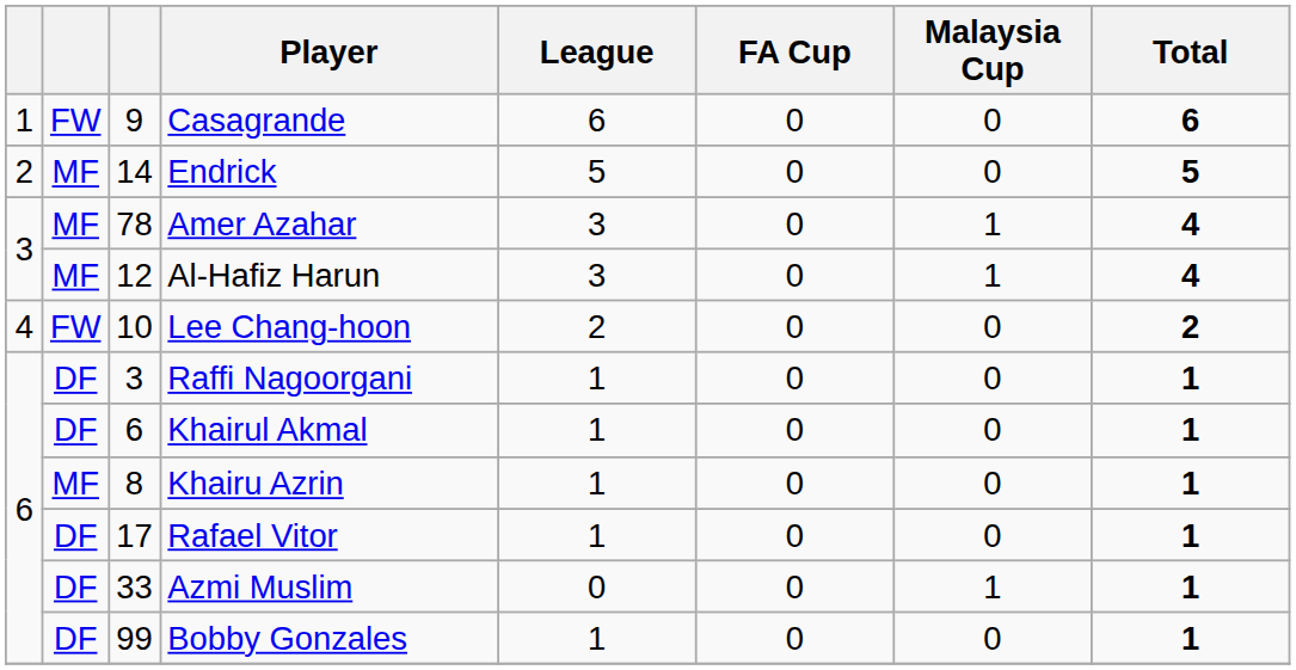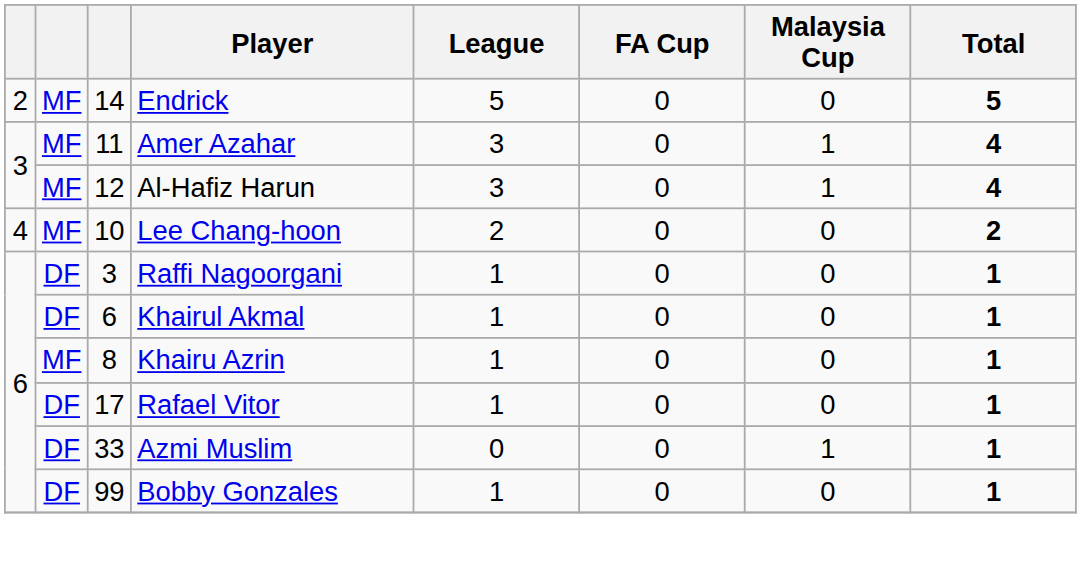 <table class="wikitable sortable" style="font-size: 95%; text-align: center;">
 <tr>
 <th width=10></th>
 <th width=10></th>
 <th width=10></th>
 <th width=150>Player</th>
 <th width=85>League</th>
 <th width=85>FA Cup</th>
 <th width=85>Malaysia Cup</th>
 <th width=85>Total</th>
-</tr>
-<tr>
-<td rowspan=1>1</td>
-<td><a href='#'>FW</a></td>
-<td>9</td>
-<td align=left> <a href='#'>Casagrande</a></td>
-<td>6</td>
-<td>0</td>
-<td>0</td>
-<td><strong>6</strong></td>
 </tr>
 <tr>
 <td rowspan=1>2</td>
 <td><a href='#'>MF</a></td>
 <td>14</td>
 <td align=left> <a href='#'>Endrick</a></td>
 <td>5</td>
 <td>0</td>
 <td>0</td>
 <td><strong>5</strong></td>
 </tr>
 <tr>
 <td rowspan=2>3</td>
 <td><a href='#'>MF</a></td>
-<td>78</td>
+<td>11</td>
 <td align=left> <a href='#'>Amer Azahar</a></td>
 <td>3</td>
 <td>0</td>
 <td>1</td>
 <td><strong>4</strong></td>
 </tr>
 <tr>
 <td><a href='#'>MF</a></td>
 <td>12</td>
 <td align=left> Al-Hafiz Harun</td>
 <td>3</td>
 <td>0</td>
 <td>1</td>
 <td><strong>4</strong></td>
 </tr>
 <tr>
 <td rowspan=1>4</td>
-<td><a href='#'>FW</a></td>
+<td><a href='#'>MF</a></td>
 <td>10</td>
 <td align=left> <a href='#'>Lee Chang-hoon</a></td>
 <td>2</td>
 <td>0</td>
 <td>0</td>
 <td><strong>2</strong></td>
 </tr>
 <tr>
 <td rowspan=6>6</td>
 <td><a href='#'>DF</a></td>
 <td>3</td>
 <td align=left> <a href='#'>Raffi Nagoorgani</a></td>
 <td>1</td>
 <td>0</td>
 <td>0</td>
 <td><strong>1</strong></td>
 </tr>
 <tr>
 <td><a href='#'>DF</a></td>
 <td>6</td>
 <td align=left> <a href='#'>Khairul Akmal</a></td>
 <td>1</td>
 <td>0</td>
 <td>0</td>
 <td><strong>1</strong></td>
 </tr>
 <tr>
 <td><a href='#'>MF</a></td>
 <td>8</td>
 <td align=left> <a href='#'>Khairu Azrin</a></td>
 <td>1</td>
 <td>0</td>
 <td>0</td>
 <td><strong>1</strong></td>
 </tr>
 <tr>
 <td><a href='#'>DF</a></td>
 <td>17</td>
 <td align=left> <a href='#'>Rafael Vitor</a></td>
 <td>1</td>
 <td>0</td>
 <td>0</td>
 <td><strong>1</strong></td>
 </tr>
 <tr>
 <td><a href='#'>DF</a></td>
 <td>33</td>
 <td align=left> <a href='#'>Azmi Muslim</a></td>
 <td>0</td>
 <td>0</td>
 <td>1</td>
 <td><strong>1</strong></td>
 </tr>
 <tr>
 <td><a href='#'>DF</a></td>
 <td>99</td>
 <td align=left> <a href='#'>Bobby Gonzales</a></td>
 <td>1</td>
 <td>0</td>
 <td>0</td>
 <td><strong>1</strong></td>
 </tr>
 <tr>
 </tr>
 </table>
